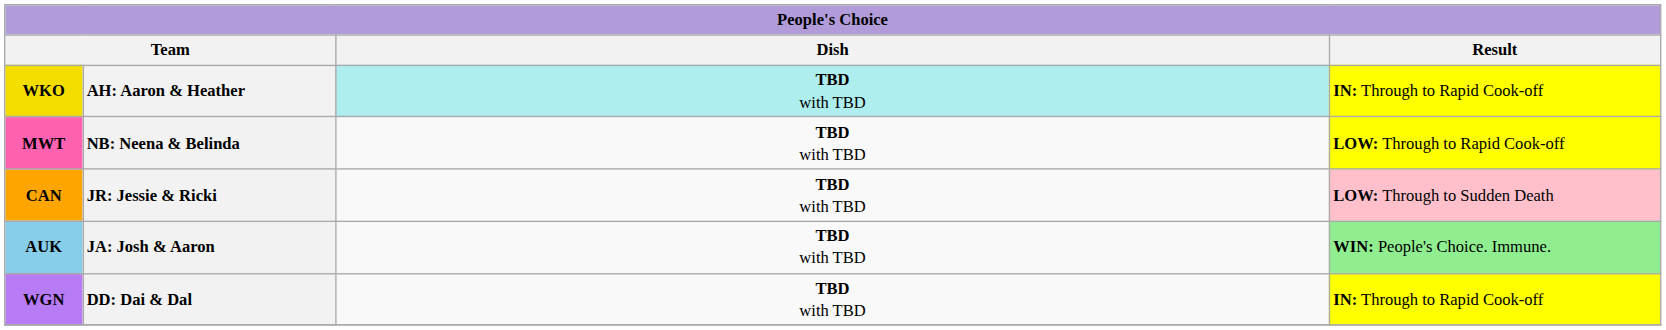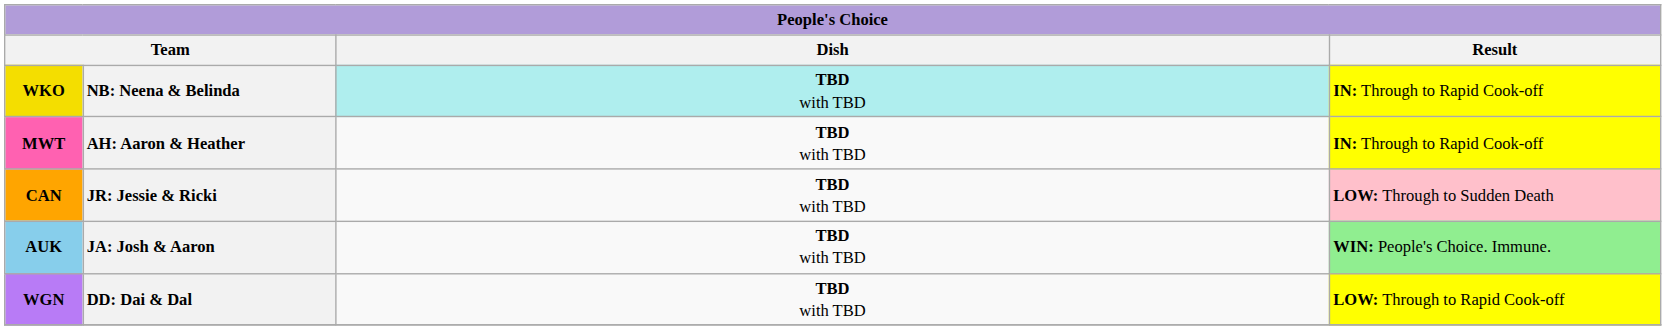 <table class="wikitable" style="text-align: center; font-size: 9pt; line-height:16px; width:95%">
 <tr>
 <th colspan="5" style="background:#b19cd9; ">People's Choice</th>
 </tr>
 <tr>
 <th colspan="2" style="width:20%;">Team</th>
 <th style="width:60%;">Dish</th>
 <th style="width:20%;">Result</th>
 </tr>
 <tr>
 <th scope="row" align="left" style="background:#F4DE00; ">WKO</th>
-<th scope="row" style="text-align:left;">AH: Aaron & Heather</th>
+<th scope="row" style="text-align:left;">NB: Neena & Belinda</th>
 <td style="background: paleturquoise;"><strong>TBD</strong><br>with TBD</td>
 <td scope="row" style="text-align:left;" bgcolor="yellow"><strong>IN:</strong> Through to Rapid Cook-off</td>
 </tr>
 <tr>
 <th scope="row" align="left" style="background:#FF61B1; ">MWT</th>
-<th scope="row" style="text-align:left;">NB: Neena & Belinda</th>
+<th scope="row" style="text-align:left;">AH: Aaron & Heather</th>
 <td><strong>TBD</strong><br>with TBD</td>
-<td scope="row" style="text-align:left;" bgcolor="yellow"><strong>LOW:</strong> Through to Rapid Cook-off</td>
+<td scope="row" style="text-align:left;" bgcolor="yellow"><strong>IN:</strong> Through to Rapid Cook-off</td>
 </tr>
 <tr>
 <th scope="row" align="left" style="background:orange; ">CAN</th>
 <th scope="row" style="text-align:left;">JR: Jessie & Ricki</th>
 <td><strong>TBD</strong><br>with TBD</td>
 <td scope="row" style="text-align:left;" bgcolor="pink"><strong>LOW:</strong> Through to Sudden Death</td>
 </tr>
 <tr>
 <th scope="row" align="left" style="background-color:skyblue; ">AUK</th>
 <th scope="row" style="text-align:left;">JA: Josh & Aaron</th>
 <td><strong>TBD</strong><br>with TBD</td>
 <td scope="row" style="text-align:left;" bgcolor="lightgreen"><strong>WIN:</strong> People's Choice. Immune.</td>
 </tr>
 <tr>
 <th scope="row" align="center" style="background:#B87BF6; ">WGN</th>
 <th scope="row" style="text-align:left;">DD: Dai & Dal</th>
 <td><strong>TBD</strong><br>with TBD</td>
-<td scope="row" style="text-align:left;" bgcolor="yellow"><strong>IN:</strong> Through to Rapid Cook-off</td>
+<td scope="row" style="text-align:left;" bgcolor="yellow"><strong>LOW:</strong> Through to Rapid Cook-off</td>
 </tr>
 <tr>
 </tr>
 </table>
